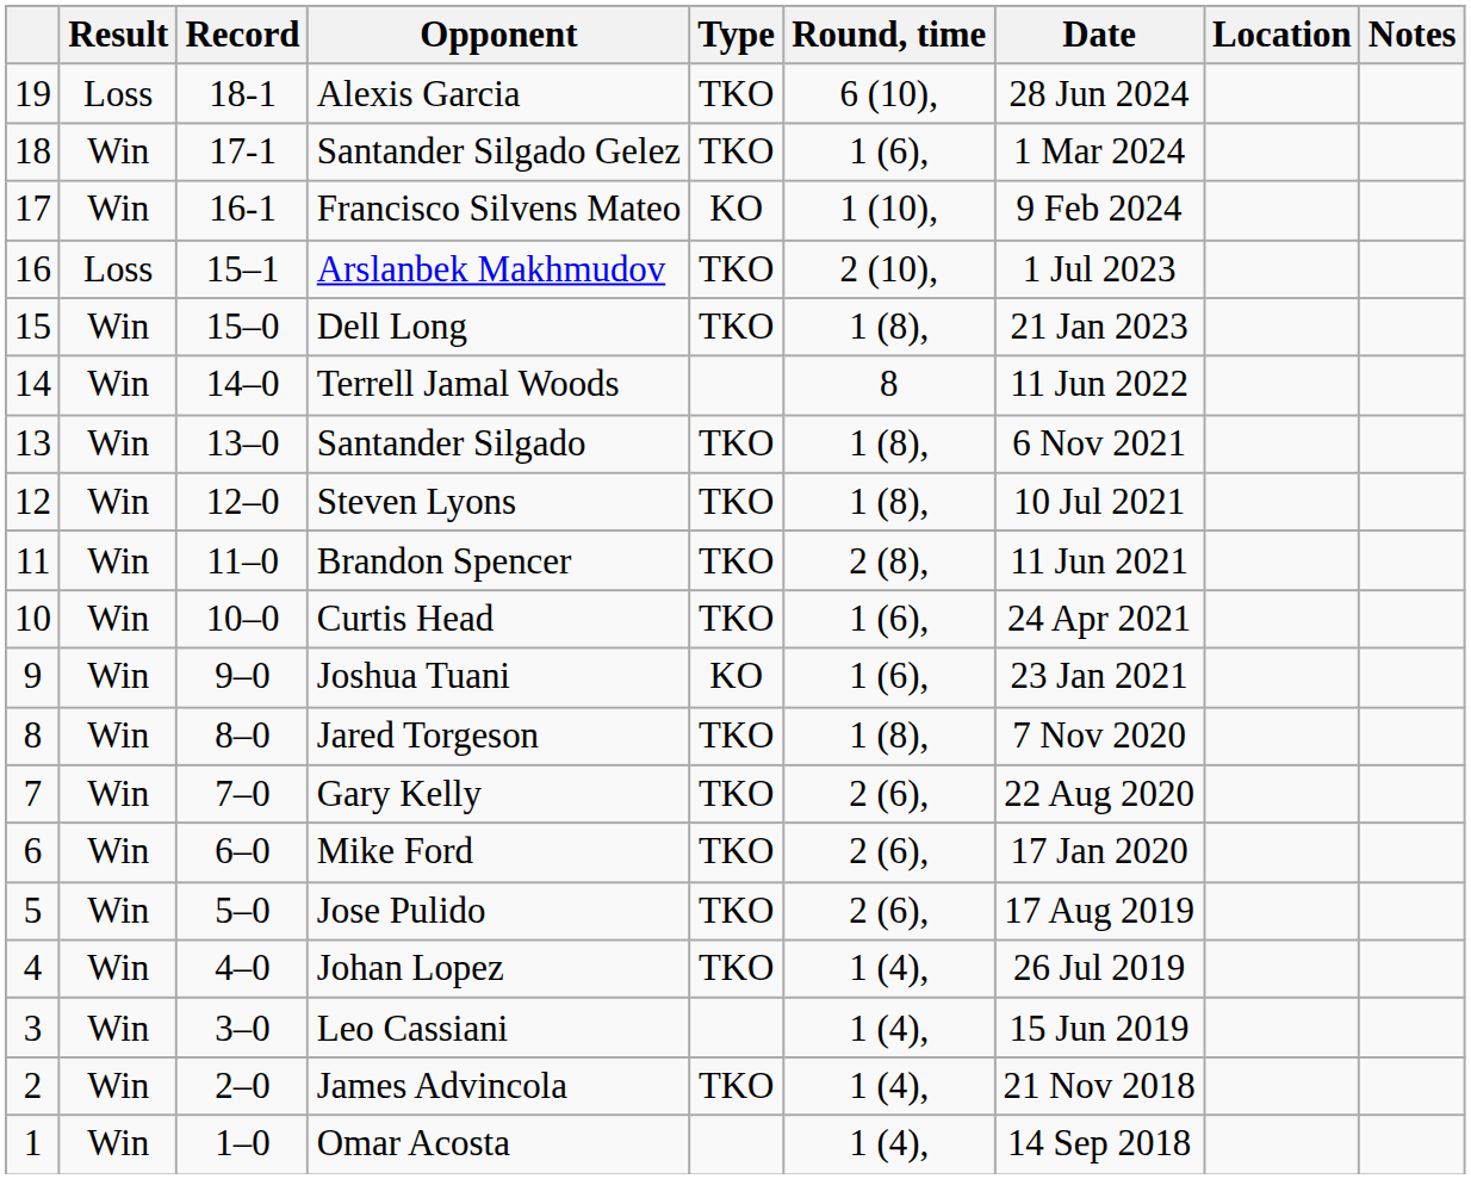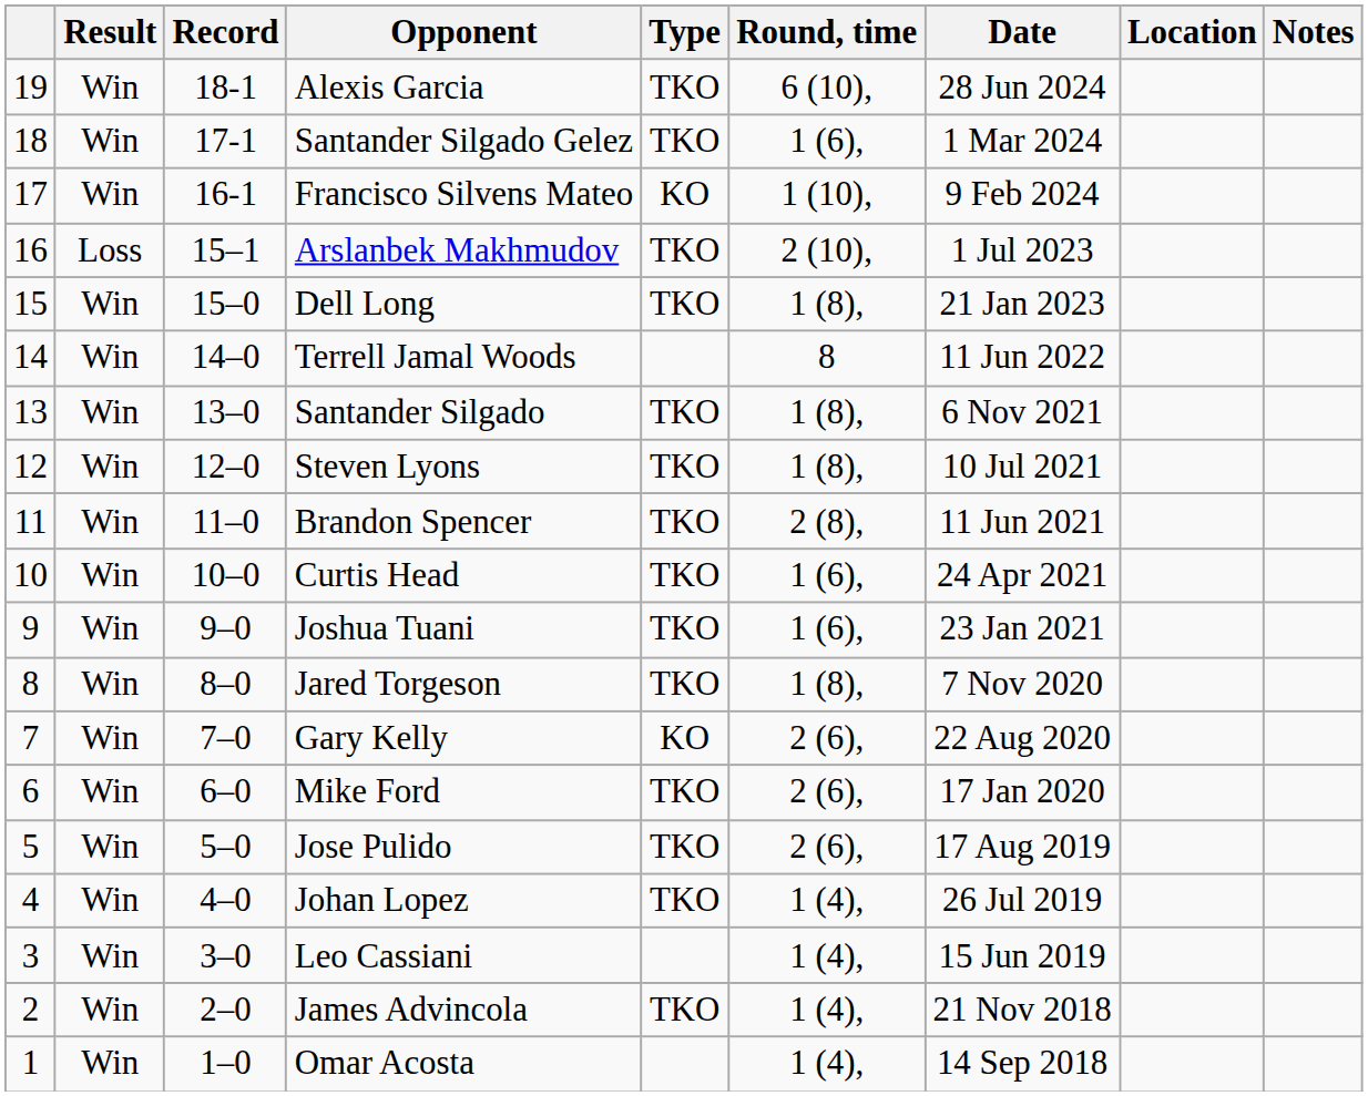 <table class="wikitable" style="text-align:center">
 <tr>
 <th></th>
 <th>Result</th>
 <th>Record</th>
 <th>Opponent</th>
 <th>Type</th>
 <th>Round, time</th>
 <th>Date</th>
 <th>Location</th>
 <th>Notes</th>
 </tr>
 <tr>
 <td>19</td>
-<td>Loss</td>
+<td>Win</td>
 <td>18-1</td>
 <td align=left>Alexis Garcia</td>
 <td>TKO</td>
 <td>6 (10), </td>
 <td>28 Jun 2024</td>
 <td align=left></td>
 <td></td>
 </tr>
 <tr>
 <td>18</td>
 <td>Win</td>
 <td>17-1</td>
 <td align=left>Santander Silgado Gelez</td>
 <td>TKO</td>
 <td>1 (6), </td>
 <td>1 Mar 2024</td>
 <td align=left></td>
 <td></td>
 </tr>
 <tr>
 <td>17</td>
 <td>Win</td>
 <td>16-1</td>
 <td align=left>Francisco Silvens Mateo</td>
 <td>KO</td>
 <td>1 (10), </td>
 <td>9 Feb 2024</td>
 <td align=left></td>
 <td></td>
 </tr>
 <tr>
 <td>16</td>
 <td>Loss</td>
 <td>15–1</td>
 <td align=left><a href='#'>Arslanbek Makhmudov</a></td>
 <td>TKO</td>
 <td>2 (10), </td>
 <td>1 Jul 2023</td>
 <td align=left></td>
 <td style="text-align:left;"></td>
 </tr>
 <tr>
 <td>15</td>
 <td>Win</td>
 <td>15–0</td>
 <td align=left>Dell Long</td>
 <td>TKO</td>
 <td>1 (8), </td>
 <td>21 Jan 2023</td>
 <td align=left></td>
 <td></td>
 </tr>
 <tr>
 <td>14</td>
 <td>Win</td>
 <td>14–0</td>
 <td align=left>Terrell Jamal Woods</td>
 <td></td>
 <td>8</td>
 <td>11 Jun 2022</td>
 <td align=left></td>
 <td></td>
 </tr>
 <tr>
 <td>13</td>
 <td>Win</td>
 <td>13–0</td>
 <td align=left>Santander Silgado</td>
 <td>TKO</td>
 <td>1 (8), </td>
 <td>6 Nov 2021</td>
 <td align=left></td>
 <td></td>
 </tr>
 <tr>
 <td>12</td>
 <td>Win</td>
 <td>12–0</td>
 <td align=left>Steven Lyons</td>
 <td>TKO</td>
 <td>1 (8), </td>
 <td>10 Jul 2021</td>
 <td align=left></td>
 <td></td>
 </tr>
 <tr>
 <td>11</td>
 <td>Win</td>
 <td>11–0</td>
 <td align=left>Brandon Spencer</td>
 <td>TKO</td>
 <td>2 (8), </td>
 <td>11 Jun 2021</td>
 <td align=left></td>
 <td></td>
 </tr>
 <tr>
 <td>10</td>
 <td>Win</td>
 <td>10–0</td>
 <td align=left>Curtis Head</td>
 <td>TKO</td>
 <td>1 (6), </td>
 <td>24 Apr 2021</td>
 <td align=left></td>
 <td></td>
 </tr>
 <tr>
 <td>9</td>
 <td>Win</td>
 <td>9–0</td>
 <td align=left>Joshua Tuani</td>
-<td>KO</td>
+<td>TKO</td>
 <td>1 (6), </td>
 <td>23 Jan 2021</td>
 <td align=left></td>
 <td></td>
 </tr>
 <tr>
 <td>8</td>
 <td>Win</td>
 <td>8–0</td>
 <td align=left>Jared Torgeson</td>
 <td>TKO</td>
 <td>1 (8), </td>
 <td>7 Nov 2020</td>
 <td align=left></td>
 <td></td>
 </tr>
 <tr>
 <td>7</td>
 <td>Win</td>
 <td>7–0</td>
 <td align=left>Gary Kelly</td>
-<td>TKO</td>
+<td>KO</td>
 <td>2 (6), </td>
 <td>22 Aug 2020</td>
 <td align=left></td>
 <td></td>
 </tr>
 <tr>
 <td>6</td>
 <td>Win</td>
 <td>6–0</td>
 <td align=left>Mike Ford</td>
 <td>TKO</td>
 <td>2 (6), </td>
 <td>17 Jan 2020</td>
 <td align=left></td>
 <td></td>
 </tr>
 <tr>
 <td>5</td>
 <td>Win</td>
 <td>5–0</td>
 <td align=left>Jose Pulido</td>
 <td>TKO</td>
 <td>2 (6), </td>
 <td>17 Aug 2019</td>
 <td align=left></td>
 <td></td>
 </tr>
 <tr>
 <td>4</td>
 <td>Win</td>
 <td>4–0</td>
 <td align=left>Johan Lopez</td>
 <td>TKO</td>
 <td>1 (4), </td>
 <td>26 Jul 2019</td>
 <td align=left></td>
 <td></td>
 </tr>
 <tr>
 <td>3</td>
 <td>Win</td>
 <td>3–0</td>
 <td align=left>Leo Cassiani</td>
 <td></td>
 <td>1 (4), </td>
 <td>15 Jun 2019</td>
 <td align=left></td>
 <td></td>
 </tr>
 <tr>
 <td>2</td>
 <td>Win</td>
 <td>2–0</td>
 <td align=left>James Advincola</td>
 <td>TKO</td>
 <td>1 (4), </td>
 <td>21 Nov 2018</td>
 <td align=left></td>
 <td></td>
 </tr>
 <tr>
 <td>1</td>
 <td>Win</td>
 <td>1–0</td>
 <td align=left>Omar Acosta</td>
 <td></td>
 <td>1 (4), </td>
 <td>14 Sep 2018</td>
 <td align=left></td>
 <td></td>
 </tr>
 </table>
